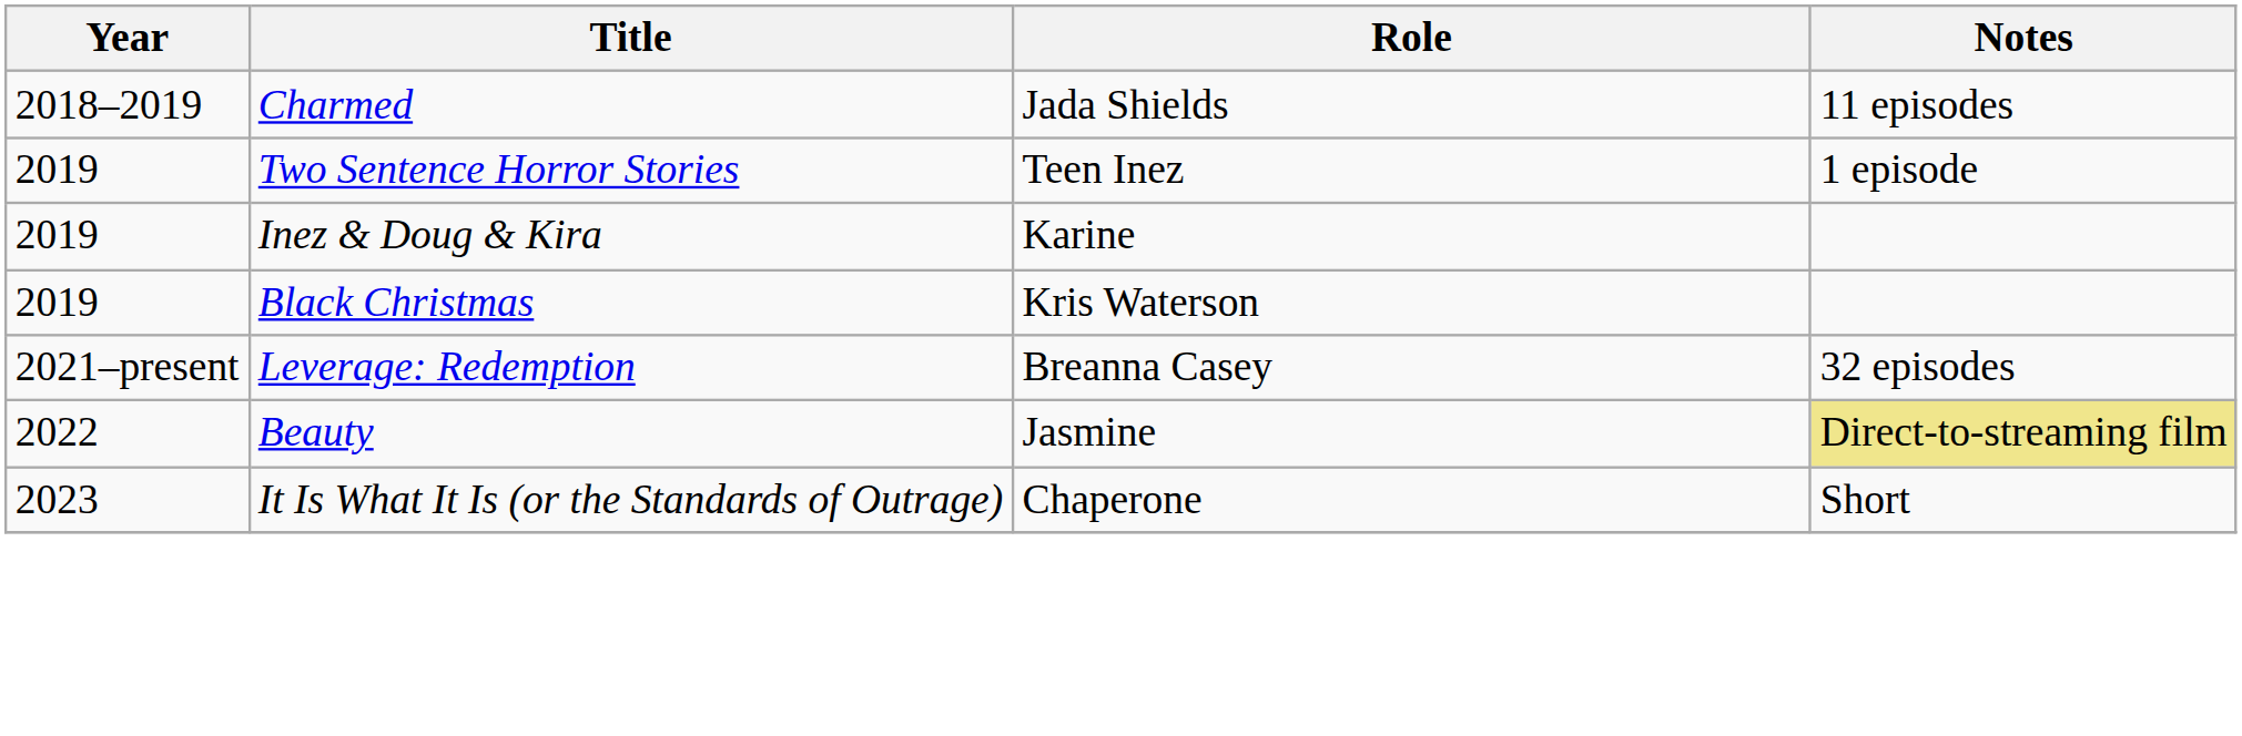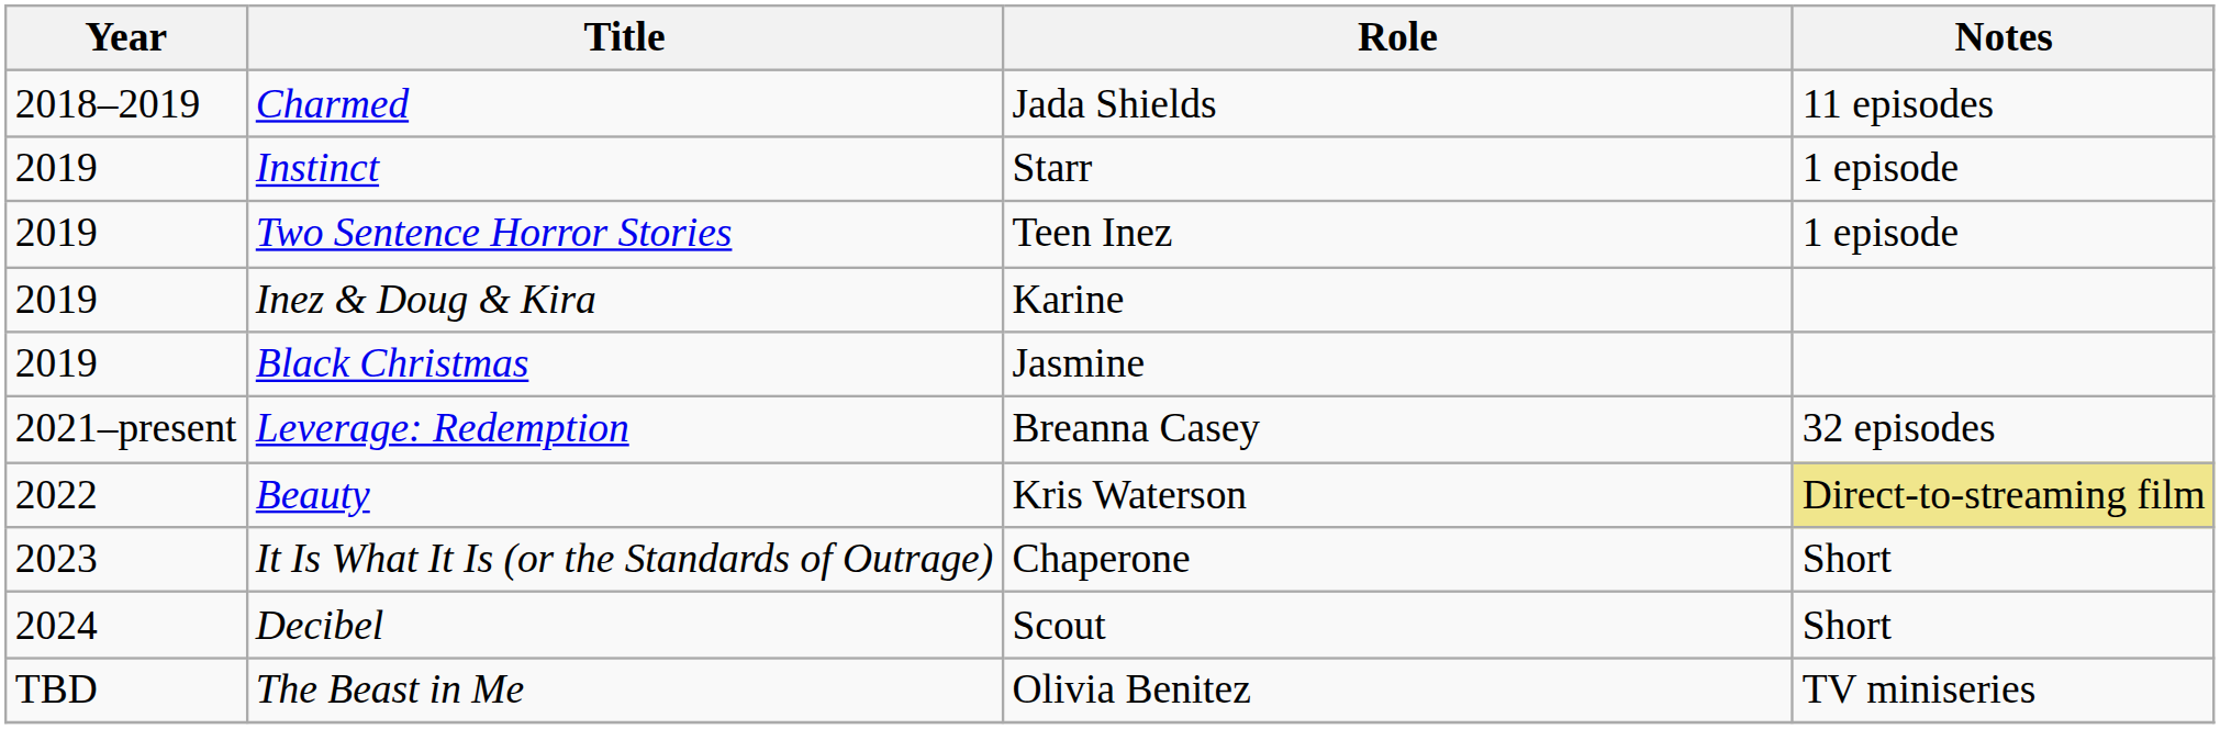 <table class="wikitable sortable">
 <tr>
 <th>Year</th>
 <th>Title</th>
 <th scope="col" width="300px">Role</th>
 <th>Notes</th>
 </tr>
 <tr>
 <td>2018–2019</td>
 <td><em><a href='#'>Charmed</a></em></td>
 <td>Jada Shields</td>
 <td>11 episodes</td>
+</tr>
+<tr>
+<td>2019</td>
+<td><em><a href='#'>Instinct</a></em></td>
+<td>Starr</td>
+<td>1 episode</td>
 </tr>
 <tr>
 <td>2019</td>
 <td><em><a href='#'>Two Sentence Horror Stories</a></em></td>
 <td>Teen Inez</td>
 <td>1 episode</td>
 </tr>
 <tr>
 <td>2019</td>
 <td><em>Inez & Doug & Kira</em></td>
 <td>Karine</td>
 <td></td>
 </tr>
 <tr>
 <td>2019</td>
 <td><em><a href='#'>Black Christmas</a></em></td>
-<td>Kris Waterson</td>
+<td>Jasmine</td>
 <td></td>
 </tr>
 <tr>
 <td>2021–present</td>
 <td><em><a href='#'>Leverage: Redemption</a></em></td>
 <td>Breanna Casey</td>
 <td>32 episodes</td>
 </tr>
 <tr>
 <td>2022</td>
 <td><em><a href='#'>Beauty</a></em></td>
-<td>Jasmine</td>
+<td>Kris Waterson</td>
 <td style="background: khaki;">Direct-to-streaming film</td>
 </tr>
 <tr>
 <td>2023</td>
 <td><em>It Is What It Is (or the Standards of Outrage)</em></td>
 <td>Chaperone</td>
 <td>Short</td>
 </tr>
 <tr>
+<td>2024</td>
+<td><em>Decibel</em></td>
+<td>Scout</td>
+<td>Short</td>
+</tr>
+<tr>
+<td>TBD</td>
+<td><em>The Beast in Me</em></td>
+<td>Olivia Benitez</td>
+<td>TV miniseries</td>
+</tr>
+<tr>
 </tr>
 </table>
